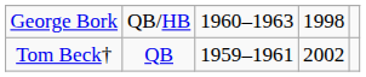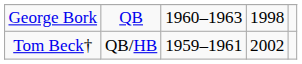 <table class="wikitable" style="text-align:center">
 <tr>
 </tr>
 <tr>
 <td><a href='#'>George Bork</a></td>
-<td>QB/<a href='#'>HB</a></td>
+<td><a href='#'>QB</a></td>
 <td>1960–1963</td>
 <td>1998</td>
 <td></td>
 </tr>
 <tr>
 <td><a href='#'>Tom Beck</a>†</td>
-<td><a href='#'>QB</a></td>
+<td>QB/<a href='#'>HB</a></td>
 <td>1959–1961</td>
 <td>2002</td>
 <td></td>
 </tr>
 </table>
